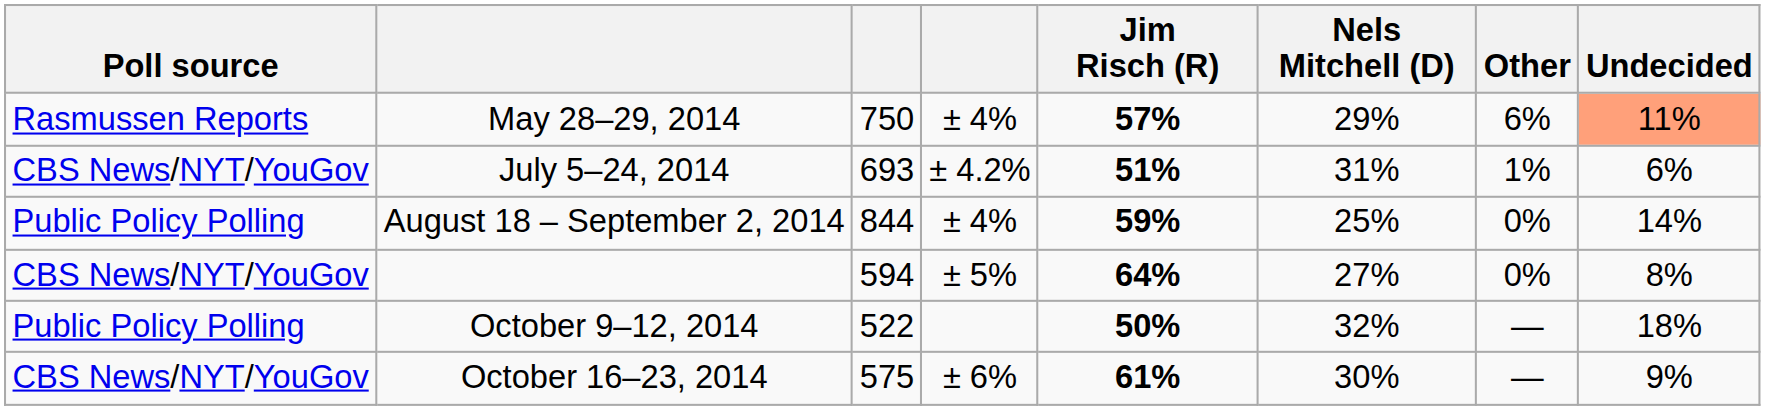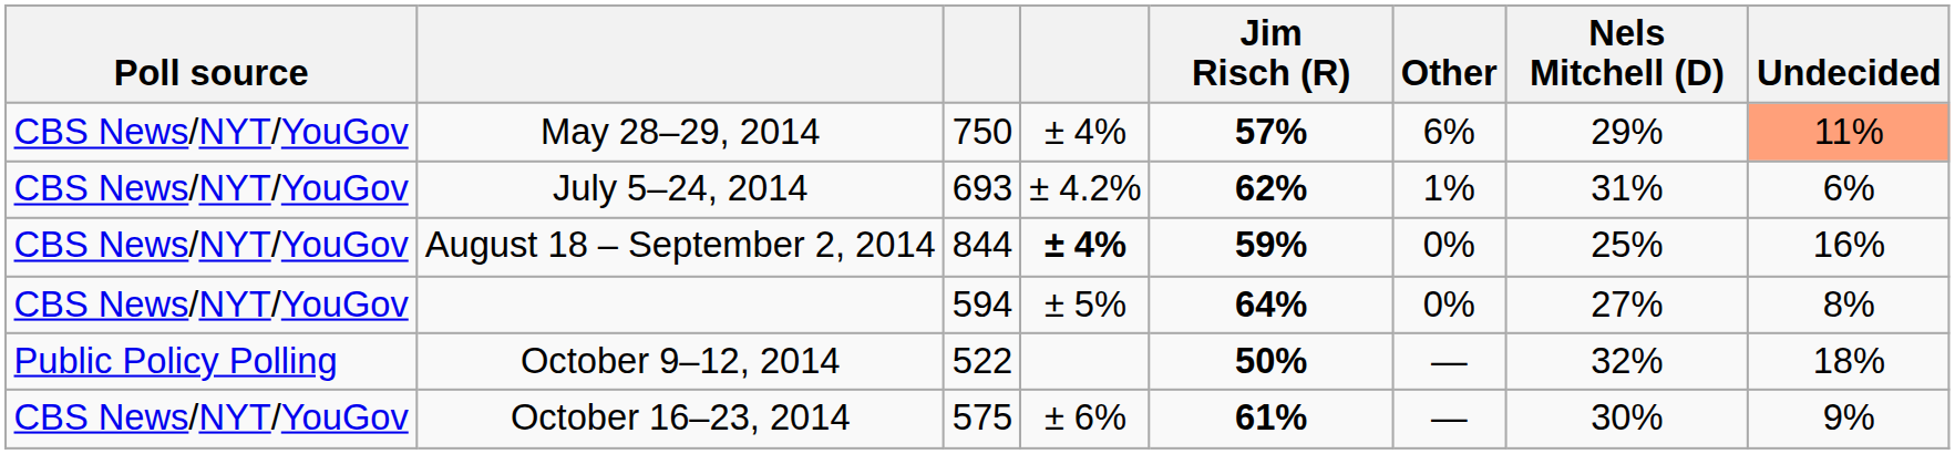 <table class="wikitable" style="text-align:center">
 <tr valign= bottom>
 <th>Poll source</th>
 <th></th>
 <th></th>
 <th></th>
 <th style="width:100px;">Jim<br>Risch (R)</th>
+<th>Other</th>
 <th style="width:100px;">Nels<br>Mitchell (D)</th>
-<th>Other</th>
 <th>Undecided</th>
 </tr>
 <tr>
-<td align=left><a href='#'>Rasmussen Reports</a></td>
+<td align=left><a href='#'>CBS News</a>/<a href='#'>NYT</a>/<a href='#'>YouGov</a></td>
 <td>May 28–29, 2014</td>
 <td>750</td>
 <td>± 4%</td>
 <td><strong>57%</strong></td>
+<td>6%</td>
 <td>29%</td>
-<td>6%</td>
 <td style="background: lightsalmon;">11%</td>
 </tr>
 <tr>
 <td align=left><a href='#'>CBS News</a>/<a href='#'>NYT</a>/<a href='#'>YouGov</a></td>
 <td>July 5–24, 2014</td>
 <td>693</td>
 <td>± 4.2%</td>
-<td><strong>51%</strong></td>
+<td><strong>62%</strong></td>
+<td>1%</td>
 <td>31%</td>
-<td>1%</td>
 <td>6%</td>
 </tr>
 <tr>
-<td align=left><a href='#'>Public Policy Polling</a></td>
+<td align=left><a href='#'>CBS News</a>/<a href='#'>NYT</a>/<a href='#'>YouGov</a></td>
 <td>August 18 – September 2, 2014</td>
 <td>844</td>
-<td>± 4%</td>
+<td><strong>± 4%</strong></td>
 <td><strong>59%</strong></td>
+<td>0%</td>
 <td>25%</td>
-<td>0%</td>
-<td>14%</td>
+<td>16%</td>
 </tr>
 <tr>
 <td align=left><a href='#'>CBS News</a>/<a href='#'>NYT</a>/<a href='#'>YouGov</a></td>
 <td></td>
 <td>594</td>
 <td>± 5%</td>
 <td><strong>64%</strong></td>
+<td>0%</td>
 <td>27%</td>
-<td>0%</td>
 <td>8%</td>
 </tr>
 <tr>
 <td align=left><a href='#'>Public Policy Polling</a></td>
 <td>October 9–12, 2014</td>
 <td>522</td>
 <td></td>
 <td><strong>50%</strong></td>
+<td>—</td>
 <td>32%</td>
-<td>—</td>
 <td>18%</td>
 </tr>
 <tr>
 <td align=left><a href='#'>CBS News</a>/<a href='#'>NYT</a>/<a href='#'>YouGov</a></td>
 <td>October 16–23, 2014</td>
 <td>575</td>
 <td>± 6%</td>
 <td><strong>61%</strong></td>
+<td>—</td>
 <td>30%</td>
-<td>—</td>
 <td>9%</td>
 </tr>
 </table>
